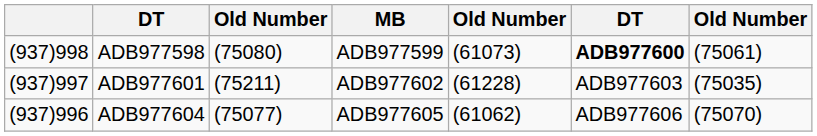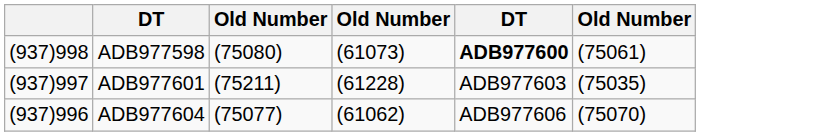 <table class="wikitable">
 <tr>
 <th></th>
 <th>DT</th>
 <th>Old Number</th>
-<th>MB</th>
 <th>Old Number</th>
 <th>DT</th>
 <th>Old Number</th>
 </tr>
 <tr>
 <td>(937)998</td>
 <td>ADB977598</td>
 <td>(75080)</td>
-<td>ADB977599</td>
 <td>(61073)</td>
 <td><strong>ADB977600</strong></td>
 <td>(75061)</td>
 </tr>
 <tr>
 <td>(937)997</td>
 <td>ADB977601</td>
 <td>(75211)</td>
-<td>ADB977602</td>
 <td>(61228)</td>
 <td>ADB977603</td>
 <td>(75035)</td>
 </tr>
 <tr>
 <td>(937)996</td>
 <td>ADB977604</td>
 <td>(75077)</td>
-<td>ADB977605</td>
 <td>(61062)</td>
 <td>ADB977606</td>
 <td>(75070)</td>
 </tr>
 </table>
